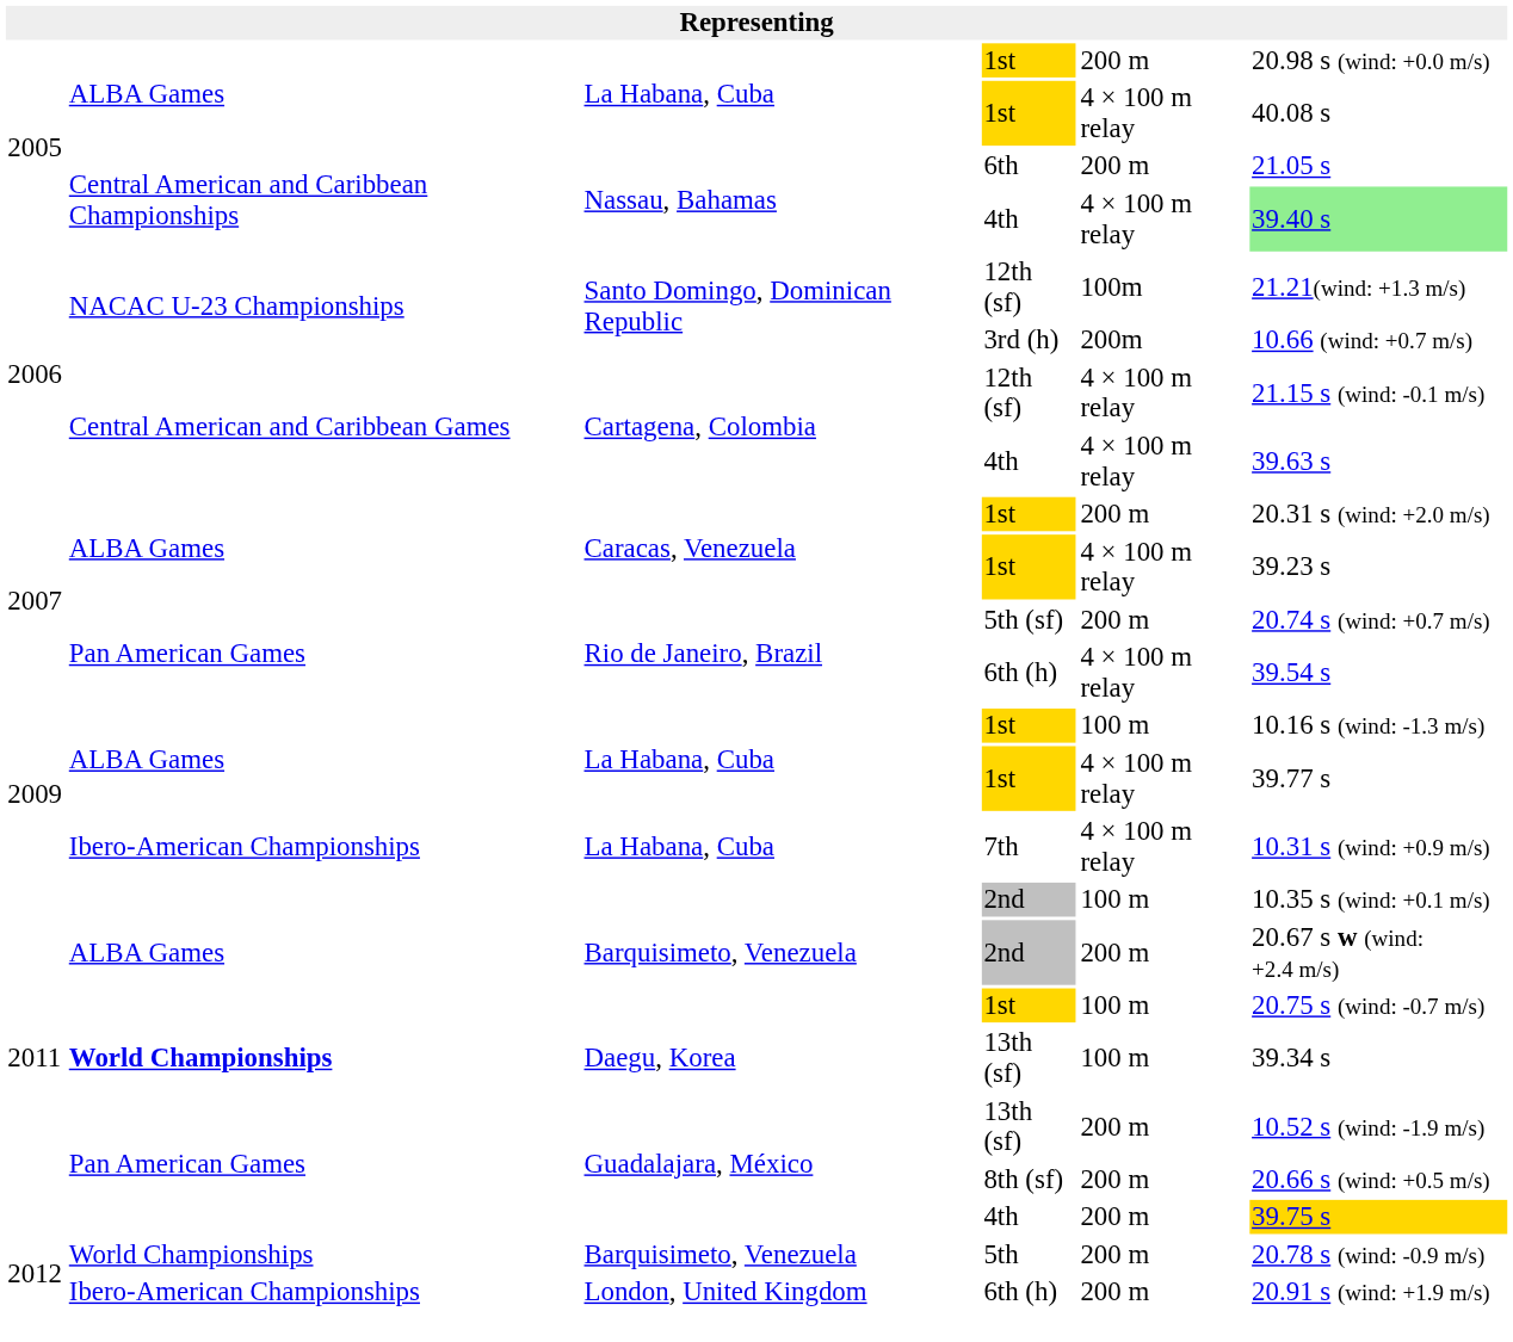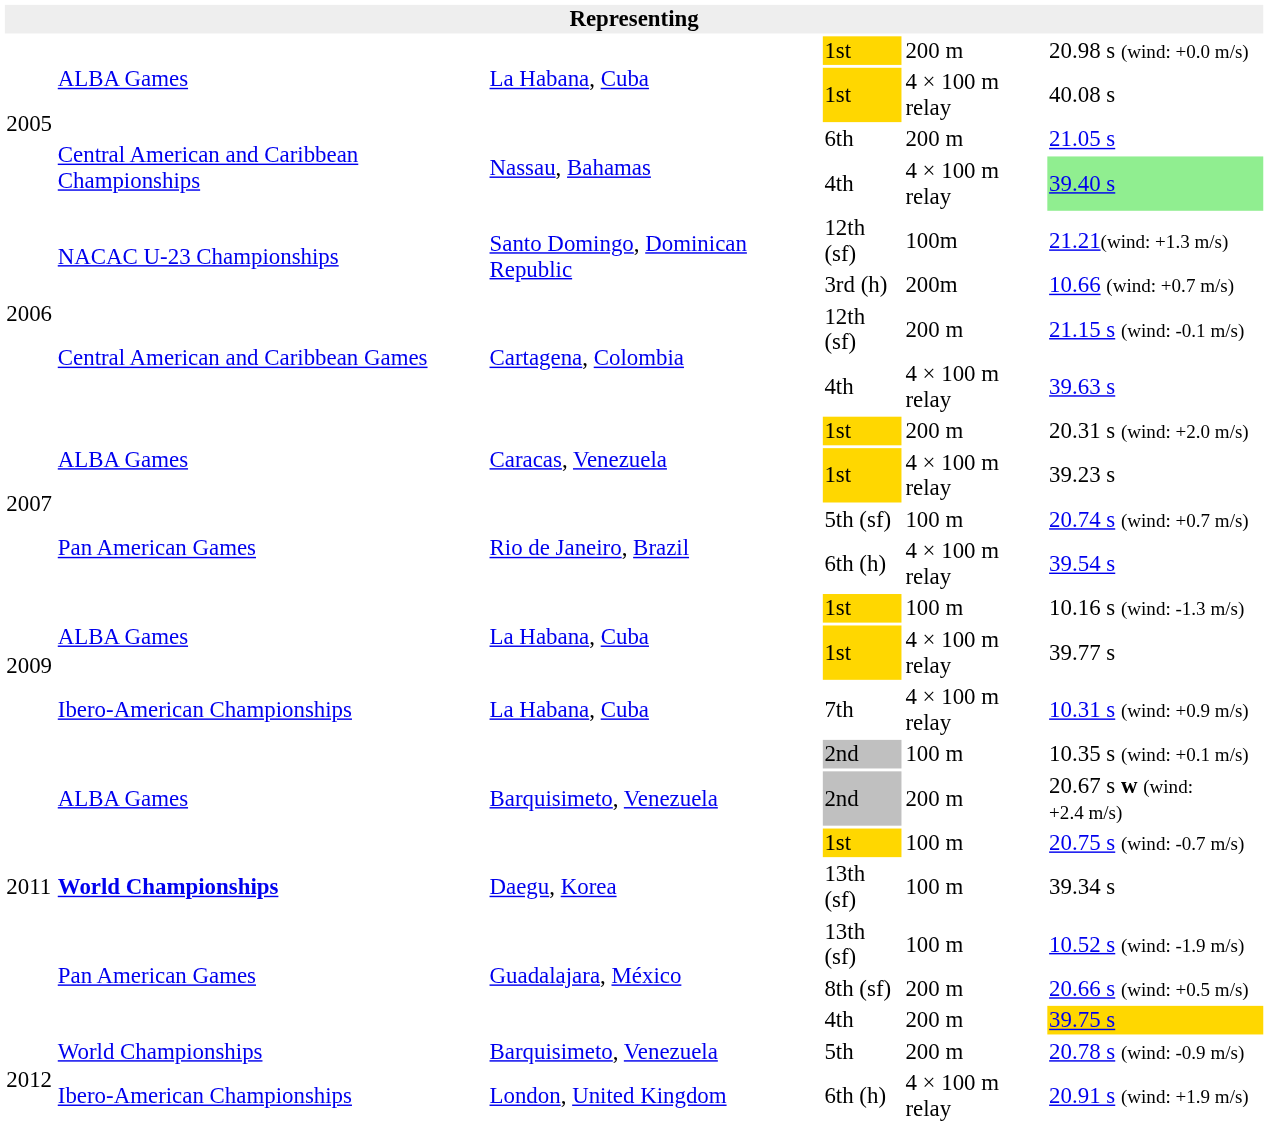 <table>
 <tr>
 <th bgcolor="#eeeeee" colspan="6">Representing </th>
 </tr>
 <tr>
 <td rowspan=4>2005</td>
 <td rowspan=2><a href='#'>ALBA Games</a></td>
 <td rowspan=2><a href='#'>La Habana</a>, <a href='#'>Cuba</a></td>
 <td bgcolor=gold>1st</td>
 <td>200 m</td>
 <td>20.98 s  <small>(wind: +0.0 m/s)</small></td>
 </tr>
 <tr>
 <td bgcolor=gold>1st</td>
 <td>4 × 100 m relay</td>
 <td>40.08 s</td>
 </tr>
 <tr>
 <td rowspan=2><a href='#'>Central American and Caribbean Championships</a></td>
 <td rowspan=2><a href='#'>Nassau</a>, <a href='#'>Bahamas</a></td>
 <td>6th</td>
 <td>200 m</td>
 <td><a href='#'>21.05 s</a></td>
 </tr>
 <tr>
 <td>4th</td>
 <td>4 × 100 m relay</td>
 <td style="background: lightgreen;"><a href='#'>39.40 s</a></td>
 </tr>
 <tr>
 <td rowspan=4>2006</td>
 <td rowspan=2><a href='#'>NACAC U-23 Championships</a></td>
 <td rowspan=2><a href='#'>Santo Domingo</a>, <a href='#'>Dominican Republic</a></td>
 <td>12th (sf)</td>
 <td>100m</td>
 <td><a href='#'>21.21</a><small>(wind:  +1.3 m/s)</small></td>
 </tr>
 <tr>
 <td>3rd (h) </td>
 <td>200m</td>
 <td><a href='#'>10.66</a> <small>(wind:  +0.7 m/s)</small></td>
 </tr>
 <tr>
 <td rowspan=2><a href='#'>Central American and Caribbean Games</a></td>
 <td rowspan=2><a href='#'>Cartagena</a>, <a href='#'>Colombia</a></td>
 <td>12th (sf)</td>
-<td>4 × 100 m relay</td>
+<td>200 m</td>
 <td><a href='#'>21.15 s</a> <small>(wind: -0.1 m/s)</small></td>
 </tr>
 <tr>
 <td>4th</td>
 <td>4 × 100 m relay</td>
 <td><a href='#'>39.63 s</a></td>
 </tr>
 <tr>
 <td rowspan=4>2007</td>
 <td rowspan=2><a href='#'>ALBA Games</a></td>
 <td rowspan=2><a href='#'>Caracas</a>, <a href='#'>Venezuela</a></td>
 <td bgcolor=gold>1st</td>
 <td>200 m</td>
 <td>20.31 s <small>(wind: +2.0 m/s)</small></td>
 </tr>
 <tr>
 <td bgcolor=gold>1st</td>
 <td>4 × 100 m relay</td>
 <td>39.23 s</td>
 </tr>
 <tr>
 <td rowspan=2><a href='#'>Pan American Games</a></td>
 <td rowspan=2><a href='#'>Rio de Janeiro</a>, <a href='#'>Brazil</a></td>
 <td>5th (sf)</td>
-<td>200 m</td>
+<td>100 m</td>
 <td><a href='#'>20.74 s</a> <small>(wind: +0.7 m/s)</small></td>
 </tr>
 <tr>
 <td>6th (h)</td>
 <td>4 × 100 m relay</td>
 <td><a href='#'>39.54 s</a></td>
 </tr>
 <tr>
 <td rowspan=3>2009</td>
 <td rowspan=2><a href='#'>ALBA Games</a></td>
 <td rowspan=2><a href='#'>La Habana</a>, <a href='#'>Cuba</a></td>
 <td bgcolor=gold>1st</td>
 <td>100 m</td>
 <td>10.16 s <small>(wind: -1.3 m/s)</small></td>
 </tr>
 <tr>
 <td bgcolor=gold>1st</td>
 <td>4 × 100 m relay</td>
 <td>39.77 s</td>
 </tr>
 <tr>
 <td><a href='#'>Ibero-American Championships</a></td>
 <td><a href='#'>La Habana</a>, <a href='#'>Cuba</a></td>
 <td>7th</td>
 <td>4 × 100 m relay</td>
 <td><a href='#'>10.31 s</a> <small>(wind: +0.9 m/s)</small></td>
 </tr>
 <tr>
 <td rowspan=7>2011</td>
 <td rowspan=3><a href='#'>ALBA Games</a></td>
 <td rowspan=3><a href='#'>Barquisimeto</a>, <a href='#'>Venezuela</a></td>
 <td bgcolor=silver>2nd</td>
 <td>100 m</td>
 <td>10.35 s <small>(wind: +0.1 m/s)</small></td>
 </tr>
 <tr>
 <td bgcolor=silver>2nd</td>
 <td>200 m</td>
 <td>20.67 s <strong>w</strong> <small>(wind: +2.4 m/s)</small></td>
 </tr>
 <tr>
 <td bgcolor=gold>1st</td>
 <td>100 m</td>
 <td><a href='#'>20.75 s</a> <small>(wind: -0.7 m/s)</small></td>
 </tr>
 <tr>
 <td><strong><a href='#'>World Championships</a></strong></td>
 <td><a href='#'>Daegu</a>, <a href='#'>Korea</a></td>
 <td>13th (sf)</td>
 <td>100 m</td>
 <td>39.34 s</td>
 </tr>
 <tr>
 <td rowspan=3><a href='#'>Pan American Games</a></td>
 <td rowspan=3><a href='#'>Guadalajara</a>, <a href='#'>México</a></td>
 <td>13th (sf)</td>
-<td>200 m</td>
+<td>100 m</td>
 <td><a href='#'>10.52 s</a> <small>(wind: -1.9 m/s)</small></td>
 </tr>
 <tr>
 <td>8th (sf)</td>
 <td>200 m</td>
 <td><a href='#'>20.66 s</a> <small>(wind: +0.5 m/s)</small></td>
 </tr>
 <tr>
 <td>4th</td>
 <td>200 m</td>
 <td style="background: gold;"><a href='#'>39.75 s</a></td>
 </tr>
 <tr>
 <td rowspan=2>2012</td>
 <td><a href='#'>World Championships</a></td>
 <td><a href='#'>Barquisimeto</a>, <a href='#'>Venezuela</a></td>
 <td>5th</td>
 <td>200 m</td>
 <td><a href='#'>20.78 s</a> <small>(wind: -0.9 m/s)</small></td>
 </tr>
 <tr>
 <td><a href='#'>Ibero-American Championships</a></td>
 <td><a href='#'>London</a>, <a href='#'>United Kingdom</a></td>
 <td>6th (h)</td>
-<td>200 m</td>
+<td>4 × 100 m relay</td>
 <td><a href='#'>20.91 s</a> <small>(wind: +1.9 m/s)</small></td>
 </tr>
 </table>
